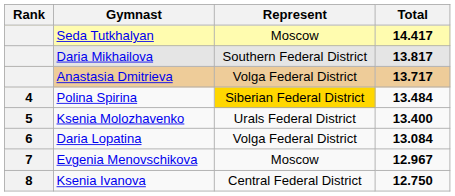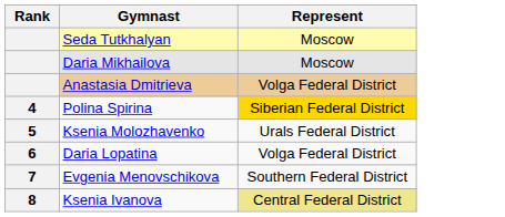 <table class="wikitable sortable" style="text-align:center; font-size:95%">
 <tr>
 <th scope="col" style="width:50px;">Rank</th>
 <th scope="col" style="width:180px;">Gymnast</th>
 <th scope="col" style="width:180px;">Represent</th>
-<th scope="col" style="width:80px;">Total</th>
 </tr>
 <tr style="background:#fffcaf;">
 <th scope=row style="text-align:center"></th>
 <td style="text-align:left;"><a href='#'>Seda Tutkhalyan</a></td>
 <td>Moscow</td>
-<td><strong>14.417</strong></td>
 </tr>
 <tr style="background:#e5e5e5;">
 <th scope=row style="text-align:center"></th>
 <td style="text-align:left;"><a href='#'>Daria Mikhailova</a></td>
-<td>Southern Federal District</td>
-<td><strong>13.817</strong></td>
+<td>Moscow</td>
 </tr>
 <tr style="background:#ec9;">
 <th scope=row style="text-align:center"></th>
 <td style="text-align:left;"><a href='#'>Anastasia Dmitrieva</a></td>
 <td>Volga Federal District</td>
-<td><strong>13.717</strong></td>
 </tr>
 <tr>
 <th scope=row style="text-align:center">4</th>
 <td style="text-align:left;"><a href='#'>Polina Spirina</a></td>
 <td style="background: gold;">Siberian Federal District</td>
-<td><strong>13.484</strong></td>
 </tr>
 <tr>
 <th scope=row style="text-align:center">5</th>
 <td style="text-align:left;"><a href='#'>Ksenia Molozhavenko</a></td>
 <td>Urals Federal District</td>
-<td><strong>13.400</strong></td>
 </tr>
 <tr>
 <th scope=row style="text-align:center">6</th>
 <td style="text-align:left;"><a href='#'>Daria Lopatina</a></td>
 <td>Volga Federal District</td>
-<td><strong>13.084</strong></td>
 </tr>
 <tr>
 <th scope=row style="text-align:center">7</th>
 <td style="text-align:left;"><a href='#'>Evgenia Menovschikova</a></td>
-<td>Moscow</td>
-<td><strong>12.967</strong></td>
+<td>Southern Federal District</td>
 </tr>
 <tr>
 <th scope=row style="text-align:center">8</th>
 <td style="text-align:left;"><a href='#'>Ksenia Ivanova</a></td>
-<td>Central Federal District</td>
-<td><strong>12.750</strong></td>
+<td style="background: khaki;">Central Federal District</td>
 </tr>
 </table>
